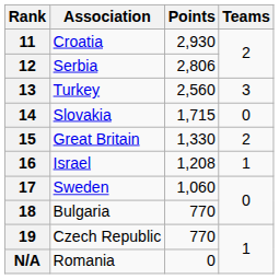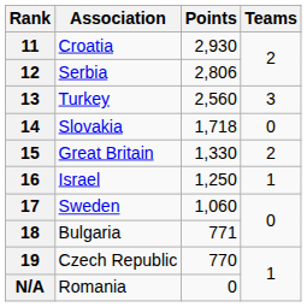 <table class="wikitable">
 <tr>
 <th>Rank</th>
 <th>Association</th>
 <th>Points</th>
 <th>Teams</th>
 </tr>
 <tr>
 <th>11</th>
 <td> <a href='#'>Croatia</a></td>
 <td align="right">2,930</td>
 <td rowspan="2" align="center">2</td>
 </tr>
 <tr>
 <th>12</th>
 <td> <a href='#'>Serbia</a></td>
 <td align="right">2,806</td>
 </tr>
 <tr>
 <th>13</th>
 <td> <a href='#'>Turkey</a></td>
 <td align="right">2,560</td>
 <td rowspan="1" align="center">3</td>
 </tr>
 <tr>
 <th>14</th>
 <td> <a href='#'>Slovakia</a></td>
-<td align=right>1,715</td>
+<td align=right>1,718</td>
 <td rowspan="1" align="center">0</td>
 </tr>
 <tr>
 <th>15</th>
 <td> <a href='#'>Great Britain</a></td>
 <td align=right>1,330</td>
 <td rowspan="1" align="center">2</td>
 </tr>
 <tr>
 <th>16</th>
 <td> <a href='#'>Israel</a></td>
-<td align="right">1,208</td>
+<td align="right">1,250</td>
 <td rowspan="1" align="center">1</td>
 </tr>
 <tr>
 <th>17</th>
 <td> <a href='#'>Sweden</a></td>
 <td align="right">1,060</td>
 <td rowspan="2" align="center">0</td>
 </tr>
 <tr>
 <th>18</th>
 <td> Bulgaria</td>
-<td align="right">770</td>
+<td align="right">771</td>
 </tr>
 <tr>
 <th>19</th>
 <td> Czech Republic</td>
 <td align="right">770</td>
 <td rowspan="2" align="center">1</td>
 </tr>
 <tr>
 <th>N/A</th>
 <td> Romania</td>
 <td align="right">0</td>
 </tr>
 </table>
